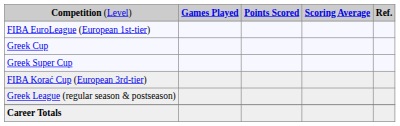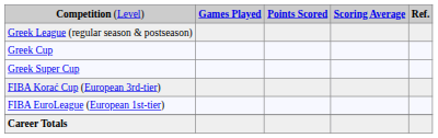 <table bgcolor="#f7f8ff" cellpadding="4" cellspacing="0" border="1" style="font-size: 95%; border: gray solid 1px; border-collapse: collapse;">
 <tr bgcolor="#CCCCCC">
 <td align="center"><strong>Competition</strong> (<a href='#'>Level</a>)</td>
 <td align="center"><strong><a href='#'>Games Played</a></strong></td>
 <td align="center"><strong><a href='#'>Points Scored</a></strong></td>
 <td align="center"><strong><a href='#'>Scoring Average</a></strong></td>
 <td align="center"><strong>Ref.</strong></td>
 </tr>
-<tr align="left">
-<td><a href='#'>FIBA EuroLeague</a> (<a href='#'>European 1st-tier</a>)</td>
+<tr bgcolor="#EFEFEF" align=left>
+<td><a href='#'>Greek League</a> (regular season & postseason)</td>
 <td></td>
 <td></td>
 <td></td>
 <td></td>
 </tr>
 <tr align=left>
 <td><a href='#'>Greek Cup</a></td>
 <td></td>
 <td></td>
 <td></td>
 <td></td>
 </tr>
 <tr align=left>
 <td><a href='#'>Greek Super Cup</a></td>
 <td></td>
 <td></td>
 <td></td>
 <td></td>
 </tr>
 <tr bgcolor="#EFEFEF" align="left">
 <td><a href='#'>FIBA Korać Cup</a> (<a href='#'>European 3rd-tier</a>)</td>
 <td></td>
 <td></td>
 <td></td>
 <td></td>
 </tr>
-<tr bgcolor="#EFEFEF" align=left>
-<td><a href='#'>Greek League</a> (regular season & postseason)</td>
+<tr align="left">
+<td><a href='#'>FIBA EuroLeague</a> (<a href='#'>European 1st-tier</a>)</td>
 <td></td>
 <td></td>
 <td></td>
 <td></td>
 </tr>
 <tr align=left>
 </tr>
 <tr bgcolor="#EFEFEF" align="left">
 <td><strong>Career Totals</strong></td>
 <td></td>
 <td></td>
 <td></td>
 <td></td>
 </tr>
 </table>
